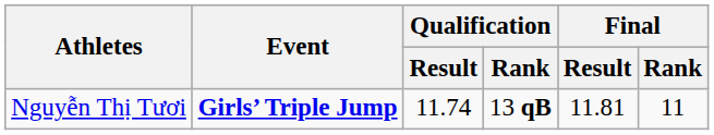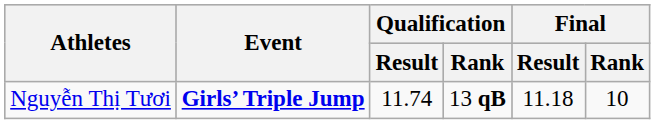 <table class="wikitable" border="1" style="font-size:90%">
 <tr>
 <th rowspan=2>Athletes</th>
 <th rowspan=2>Event</th>
 <th colspan=2>Qualification</th>
 <th colspan=2>Final</th>
 </tr>
 <tr>
 <th>Result</th>
 <th>Rank</th>
 <th>Result</th>
 <th>Rank</th>
 </tr>
 <tr>
 <td><a href='#'>Nguyễn Thị Tươi</a></td>
 <td><strong><a href='#'>Girls’ Triple Jump</a></strong></td>
 <td align=center>11.74</td>
 <td align=center>13 <strong>qB</strong></td>
-<td align=center>11.81</td>
-<td align=center>11</td>
+<td align=center>11.18</td>
+<td align=center>10</td>
 </tr>
 </table>
